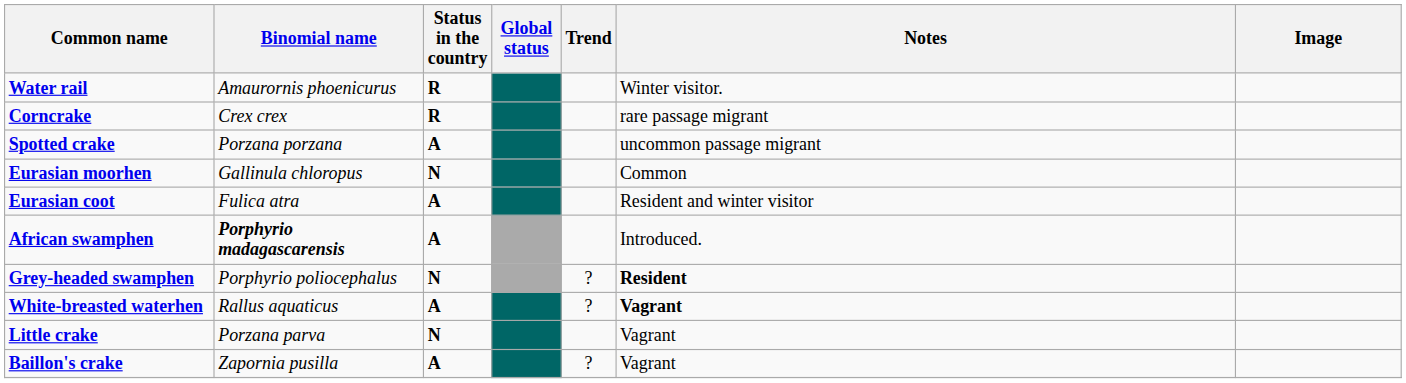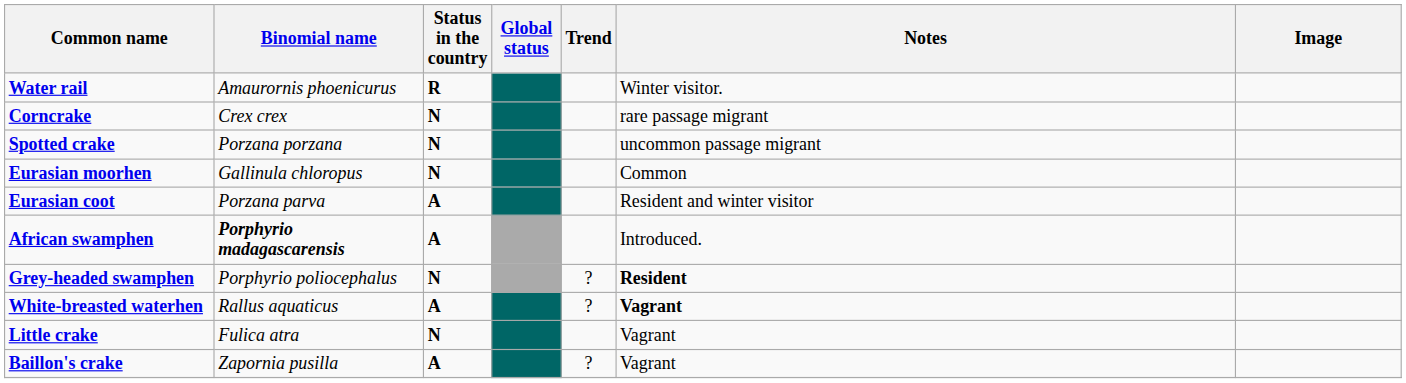 <table class="wikitable sortable">
 <tr>
 <th width="15%">Common name</th>
 <th width="15%"><a href='#'>Binomial name</a></th>
 <th width="1%">Status in the country</th>
 <th width="5%"><a href='#'>Global status</a></th>
 <th width="1%">Trend</th>
 <th class="unsortable">Notes</th>
 <th class="unsortable">Image</th>
 </tr>
 <tr>
 <td><strong><a href='#'>Water rail</a></strong></td>
 <td><em>Amaurornis phoenicurus</em></td>
 <td><strong>R</strong></td>
 <td align=center style="background: #006666"></td>
 <td align=center></td>
 <td>Winter visitor.</td>
 <td></td>
 </tr>
 <tr>
 <td><strong><a href='#'>Corncrake</a></strong></td>
 <td><em>Crex crex</em></td>
-<td><strong>R</strong></td>
+<td><strong>N</strong></td>
 <td align=center style="background: #006666"></td>
 <td align=center></td>
 <td>rare passage migrant</td>
 <td></td>
 </tr>
 <tr>
 <td><strong><a href='#'>Spotted crake</a></strong></td>
 <td><em>Porzana porzana</em></td>
-<td><strong>A</strong></td>
+<td><strong>N</strong></td>
 <td align=center style="background: #006666"></td>
 <td align=center></td>
 <td>uncommon passage migrant</td>
 <td></td>
 </tr>
 <tr>
 <td><strong><a href='#'>Eurasian moorhen</a></strong></td>
 <td><em>Gallinula chloropus</em></td>
 <td><strong>N</strong></td>
 <td align=center style="background: #006666"></td>
 <td align=center></td>
 <td>Common</td>
 <td></td>
 </tr>
 <tr>
 <td><strong><a href='#'>Eurasian coot</a></strong></td>
-<td><em>Fulica atra</em></td>
+<td><em>Porzana parva</em></td>
 <td><strong>A</strong></td>
 <td align=center style="background: #006666"></td>
 <td align=center></td>
 <td>Resident and winter visitor</td>
 <td></td>
 </tr>
 <tr>
 <td><strong><a href='#'>African swamphen</a></strong></td>
 <td><strong><em>Porphyrio madagascarensis</em></strong></td>
 <td><strong>A</strong></td>
 <td align=center style="background: #AAA"></td>
 <td align=center></td>
 <td>Introduced.</td>
 <td></td>
 </tr>
 <tr>
 <td><strong><a href='#'>Grey-headed swamphen</a></strong></td>
 <td><em>Porphyrio poliocephalus</em></td>
 <td><strong>N</strong></td>
 <td align=center style="background: #AAA"></td>
 <td align=center>?</td>
 <td><strong>Resident</strong></td>
 <td></td>
 </tr>
 <tr>
 <td><strong><a href='#'>White-breasted waterhen</a></strong></td>
 <td><em>Rallus aquaticus</em></td>
 <td><strong>A</strong></td>
 <td align=center style="background: #006666"></td>
 <td align=center>?</td>
 <td><strong>Vagrant</strong></td>
 <td></td>
 </tr>
 <tr>
 <td><strong><a href='#'>Little crake</a></strong></td>
-<td><em>Porzana parva</em></td>
+<td><em>Fulica atra</em></td>
 <td><strong>N</strong></td>
 <td align=center style="background: #006666"></td>
 <td align=center></td>
 <td>Vagrant</td>
 <td></td>
 </tr>
 <tr>
 <td><strong><a href='#'>Baillon's crake</a></strong></td>
 <td><em>Zapornia pusilla</em></td>
 <td><strong>A</strong></td>
 <td align=center style="background: #006666"></td>
 <td align=center>?</td>
 <td>Vagrant</td>
 <td></td>
 </tr>
 <tr>
 </tr>
 </table>
